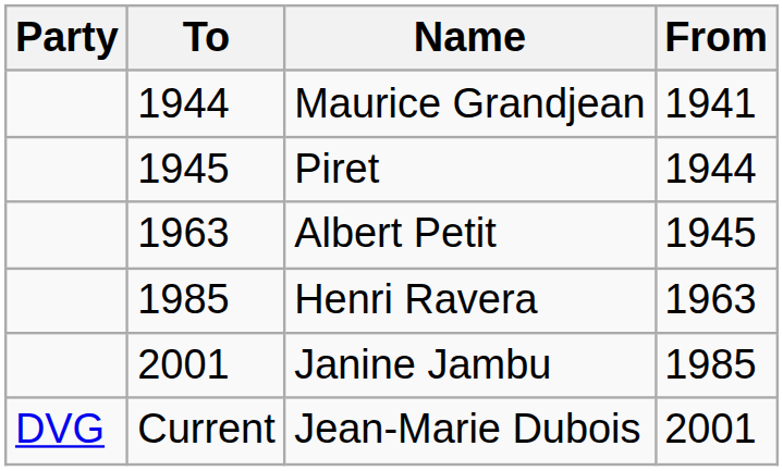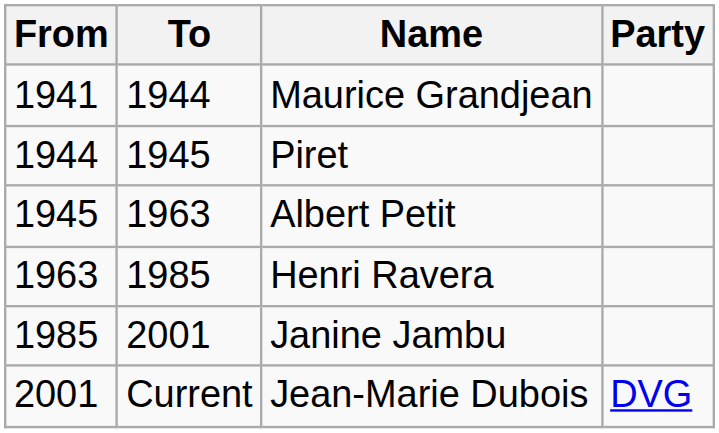 <table class="wikitable">
 <tr>
-<th>Party</th>
+<th>From</th>
 <th>To</th>
 <th>Name</th>
-<th>From</th>
+<th>Party</th>
 </tr>
 <tr>
-<td></td>
+<td>1941</td>
 <td>1944</td>
 <td>Maurice Grandjean</td>
-<td>1941</td>
+<td></td>
 </tr>
 <tr>
-<td></td>
+<td>1944</td>
 <td>1945</td>
 <td>Piret</td>
-<td>1944</td>
+<td></td>
 </tr>
 <tr>
-<td></td>
+<td>1945</td>
 <td>1963</td>
 <td>Albert Petit</td>
-<td>1945</td>
+<td></td>
 </tr>
 <tr>
-<td></td>
+<td>1963</td>
 <td>1985</td>
 <td>Henri Ravera</td>
-<td>1963</td>
+<td></td>
 </tr>
 <tr>
-<td></td>
+<td>1985</td>
 <td>2001</td>
 <td>Janine Jambu</td>
-<td>1985</td>
+<td></td>
 </tr>
 <tr>
-<td><a href='#'>DVG</a></td>
+<td>2001</td>
 <td>Current</td>
 <td>Jean-Marie Dubois</td>
-<td>2001</td>
+<td><a href='#'>DVG</a></td>
 </tr>
 </table>
